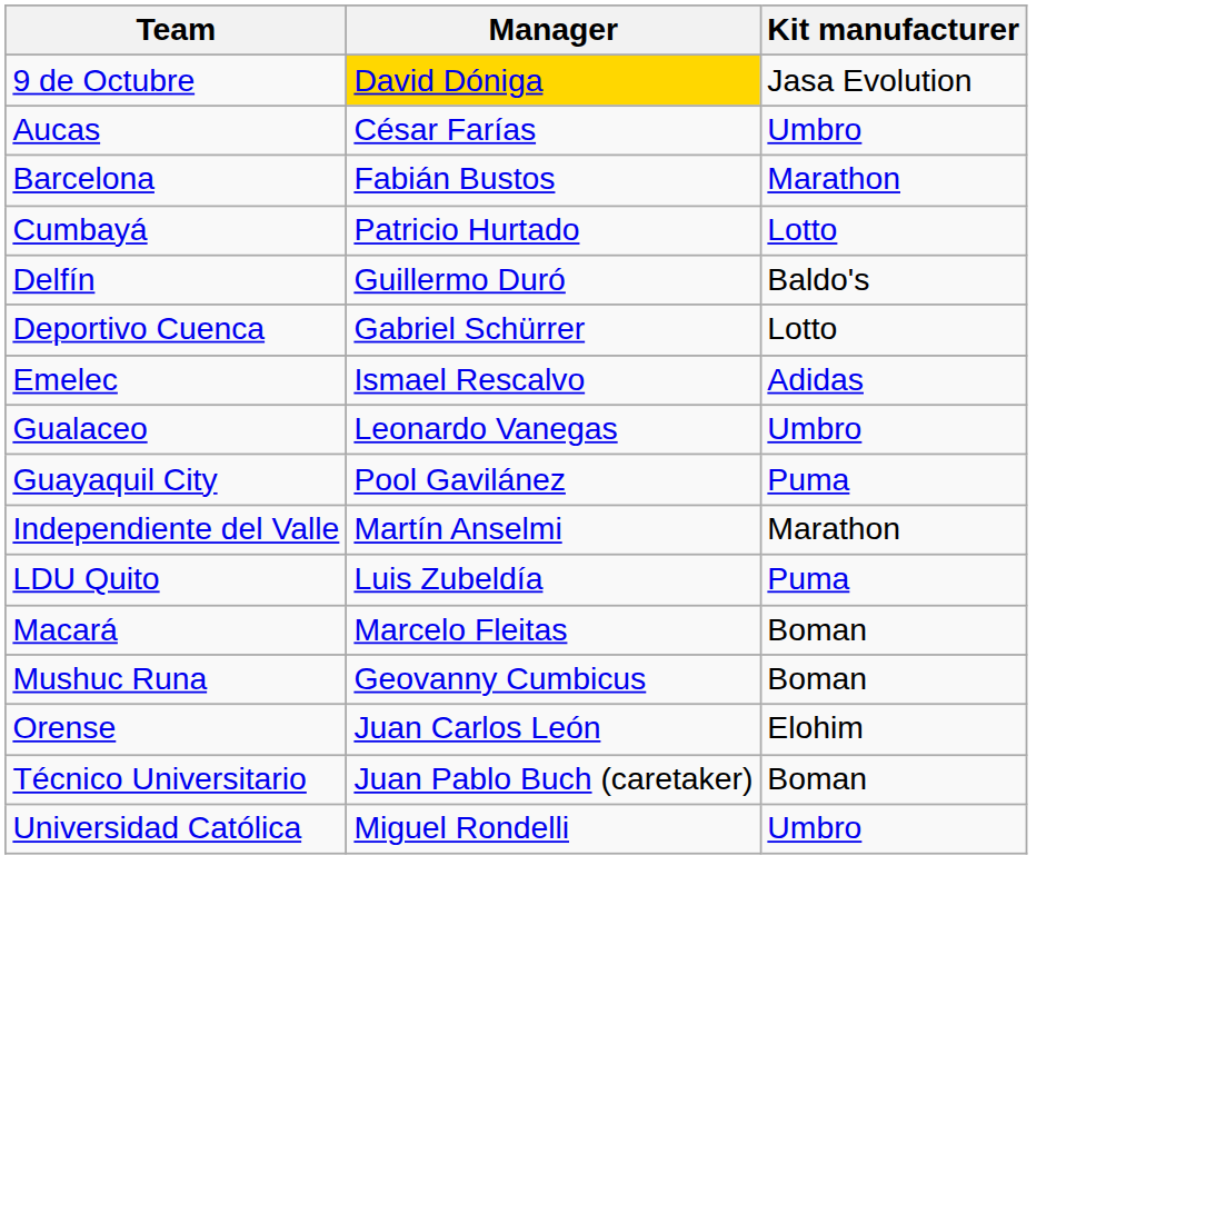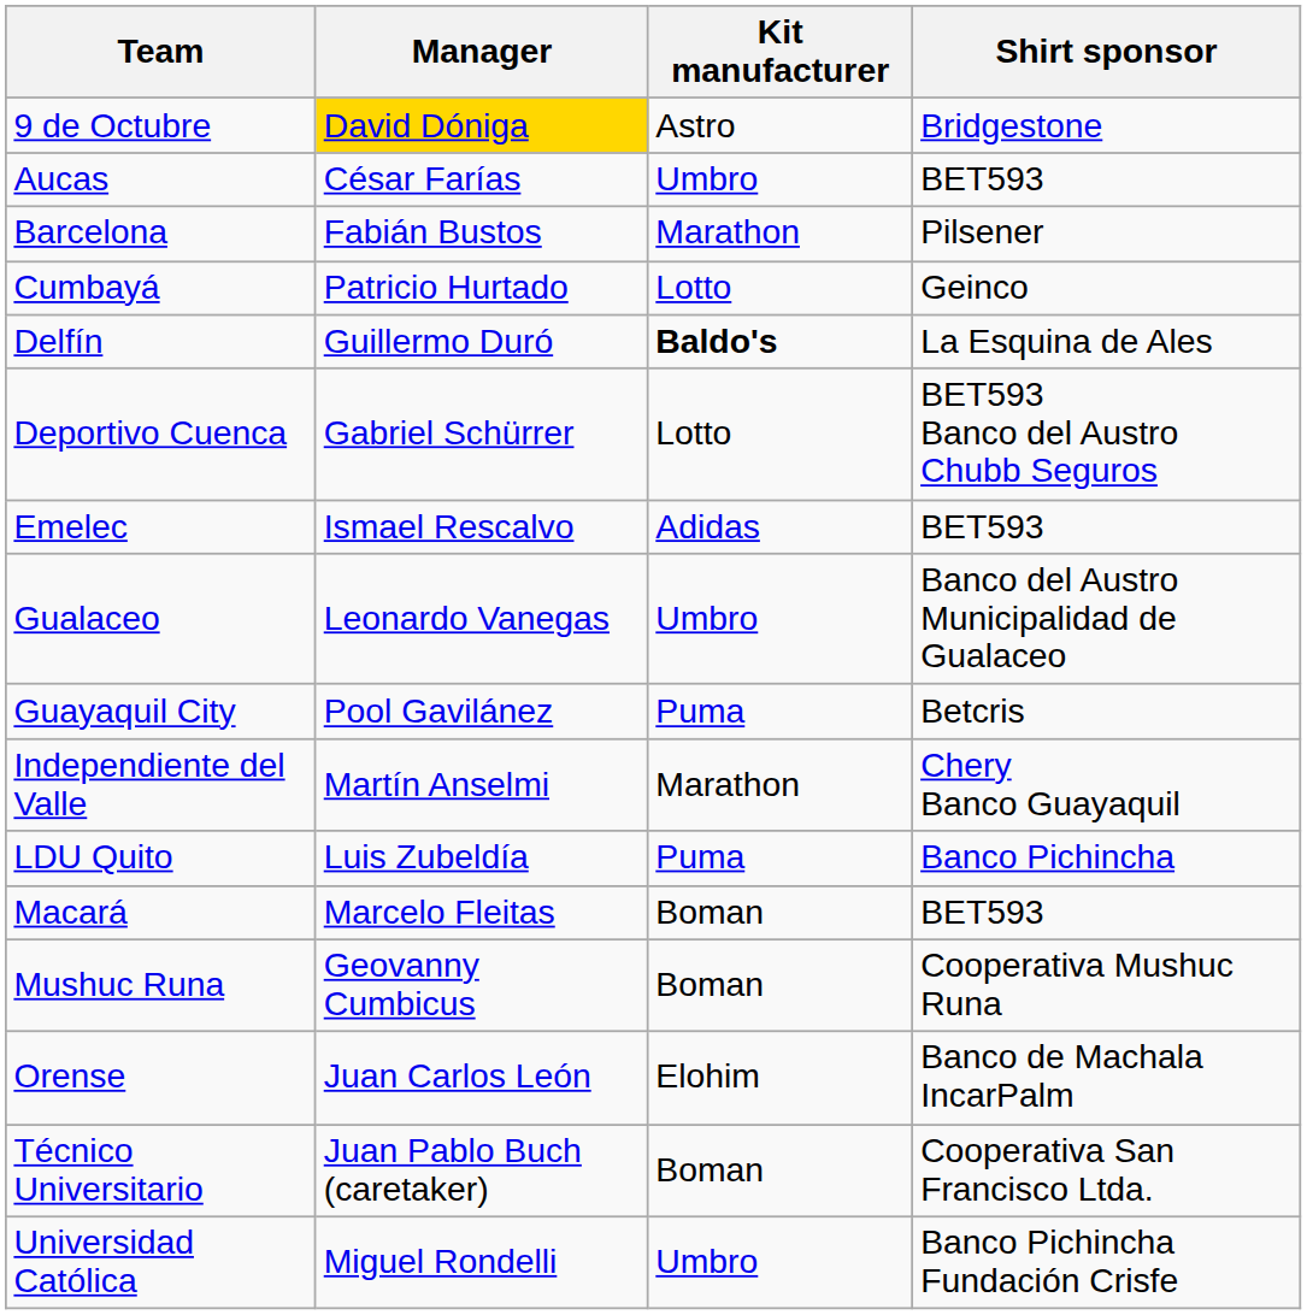 <table class="wikitable sortable" style="text-align: left;">
 <tr>
 <th>Team</th>
 <th>Manager</th>
 <th>Kit manufacturer</th>
+<th>Shirt sponsor</th>
 </tr>
 <tr>
 <td><a href='#'>9 de Octubre</a></td>
 <td style="background: gold;"> <a href='#'>David Dóniga</a></td>
-<td>Jasa Evolution</td>
+<td>Astro</td>
+<td><a href='#'>Bridgestone</a></td>
 </tr>
 <tr>
 <td><a href='#'>Aucas</a></td>
 <td> <a href='#'>César Farías</a></td>
 <td><a href='#'>Umbro</a></td>
+<td>BET593</td>
 </tr>
 <tr>
 <td><a href='#'>Barcelona</a></td>
 <td> <a href='#'>Fabián Bustos</a></td>
 <td><a href='#'>Marathon</a></td>
+<td>Pilsener</td>
 </tr>
 <tr>
 <td><a href='#'>Cumbayá</a></td>
 <td> <a href='#'>Patricio Hurtado</a></td>
 <td><a href='#'>Lotto</a></td>
+<td>Geinco</td>
 </tr>
 <tr>
 <td><a href='#'>Delfín</a></td>
 <td> <a href='#'>Guillermo Duró</a></td>
-<td>Baldo's</td>
+<td><strong>Baldo's</strong></td>
+<td>La Esquina de Ales</td>
 </tr>
 <tr>
 <td><a href='#'>Deportivo Cuenca</a></td>
 <td> <a href='#'>Gabriel Schürrer</a></td>
 <td>Lotto</td>
+<td>BET593<br>Banco del Austro<br><a href='#'>Chubb Seguros</a></td>
 </tr>
 <tr>
 <td><a href='#'>Emelec</a></td>
 <td> <a href='#'>Ismael Rescalvo</a></td>
 <td><a href='#'>Adidas</a></td>
+<td>BET593</td>
 </tr>
 <tr>
 <td><a href='#'>Gualaceo</a></td>
 <td> <a href='#'>Leonardo Vanegas</a></td>
 <td><a href='#'>Umbro</a></td>
+<td>Banco del Austro<br>Municipalidad de Gualaceo</td>
 </tr>
 <tr>
 <td><a href='#'>Guayaquil City</a></td>
 <td> <a href='#'>Pool Gavilánez</a></td>
 <td><a href='#'>Puma</a></td>
+<td>Betcris</td>
 </tr>
 <tr>
 <td><a href='#'>Independiente del Valle</a></td>
 <td> <a href='#'>Martín Anselmi</a></td>
 <td>Marathon</td>
+<td><a href='#'>Chery</a><br>Banco Guayaquil</td>
 </tr>
 <tr>
 <td><a href='#'>LDU Quito</a></td>
 <td> <a href='#'>Luis Zubeldía</a></td>
 <td><a href='#'>Puma</a></td>
+<td><a href='#'>Banco Pichincha</a></td>
 </tr>
 <tr>
 <td><a href='#'>Macará</a></td>
 <td> <a href='#'>Marcelo Fleitas</a></td>
 <td>Boman</td>
+<td>BET593</td>
 </tr>
 <tr>
 <td><a href='#'>Mushuc Runa</a></td>
 <td> <a href='#'>Geovanny Cumbicus</a></td>
 <td>Boman</td>
+<td>Cooperativa Mushuc Runa</td>
 </tr>
 <tr>
 <td><a href='#'>Orense</a></td>
 <td> <a href='#'>Juan Carlos León</a></td>
 <td>Elohim</td>
+<td>Banco de Machala<br>IncarPalm</td>
 </tr>
 <tr>
 <td><a href='#'>Técnico Universitario</a></td>
 <td> <a href='#'>Juan Pablo Buch</a> (caretaker)</td>
 <td>Boman</td>
+<td>Cooperativa San Francisco Ltda.</td>
 </tr>
 <tr>
 <td><a href='#'>Universidad Católica</a></td>
 <td> <a href='#'>Miguel Rondelli</a></td>
 <td><a href='#'>Umbro</a></td>
+<td>Banco Pichincha<br>Fundación Crisfe</td>
 </tr>
 </table>
